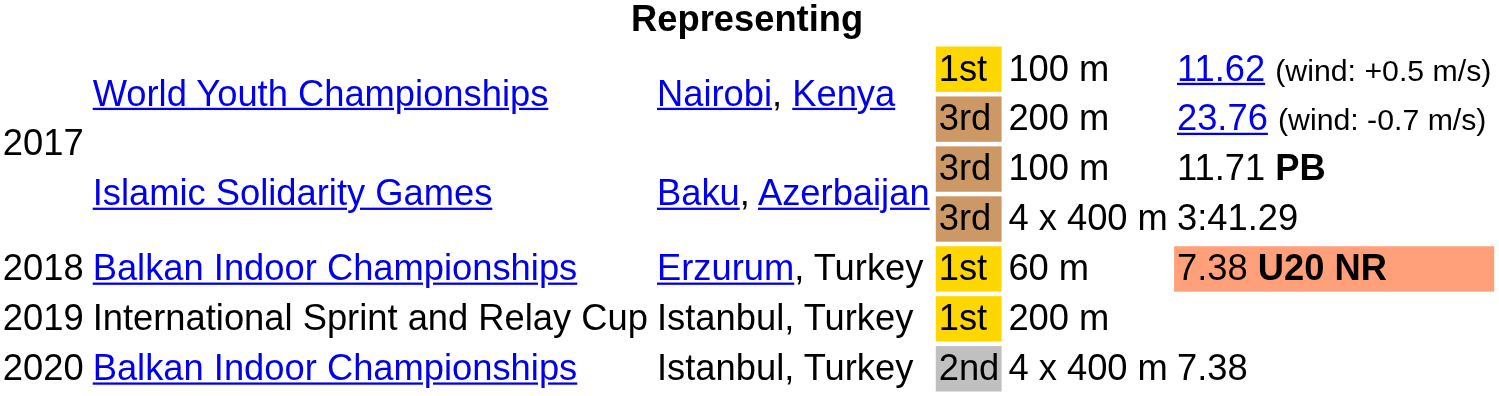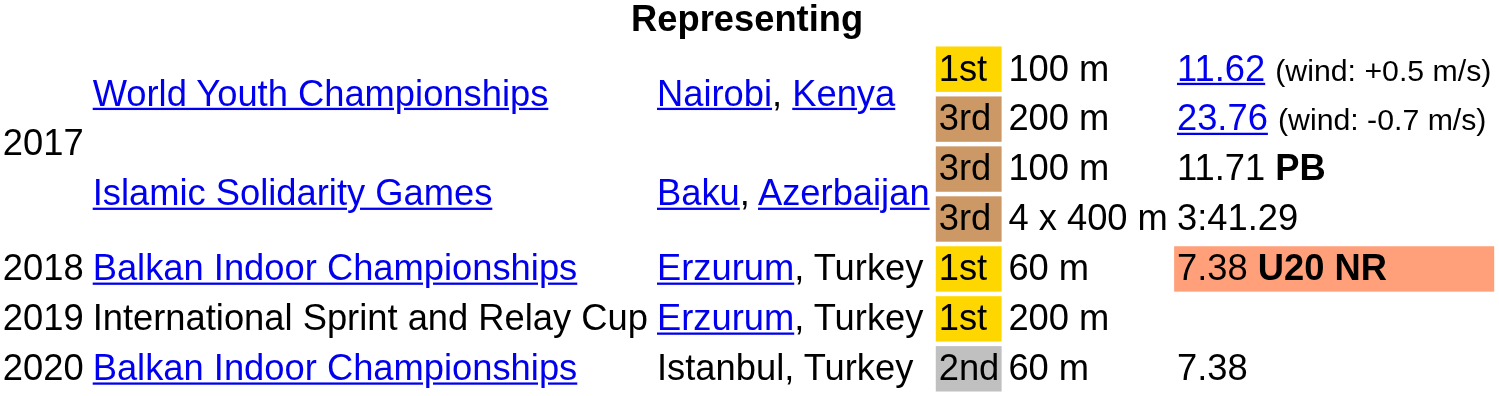 <table>
 <tr>
 <th colspan="6">Representing </th>
 </tr>
 <tr>
 <td rowspan=4>2017</td>
 <td rowspan=2><a href='#'>World Youth Championships</a></td>
 <td rowspan=2><a href='#'>Nairobi</a>, <a href='#'>Kenya</a></td>
 <td bgcolor=gold>1st</td>
 <td>100 m</td>
 <td><a href='#'>11.62</a> <small>(wind: +0.5 m/s)</small></td>
 </tr>
 <tr>
 <td bgcolor="cc9966">3rd</td>
 <td>200 m</td>
 <td><a href='#'>23.76</a> <small>(wind: -0.7 m/s)</small></td>
 </tr>
 <tr>
 <td rowspan=2><a href='#'>Islamic Solidarity Games</a></td>
 <td rowspan=2><a href='#'>Baku</a>, <a href='#'>Azerbaijan</a></td>
 <td bgcolor="cc9966">3rd</td>
 <td>100 m</td>
 <td>11.71 <strong>PB</strong></td>
 </tr>
 <tr>
 <td bgcolor="cc9966">3rd</td>
 <td>4 x 400 m</td>
 <td>3:41.29</td>
 </tr>
 <tr>
 <td>2018</td>
 <td><a href='#'>Balkan Indoor Championships</a></td>
 <td><a href='#'>Erzurum</a>, Turkey</td>
 <td bgcolor=gold>1st</td>
 <td>60 m</td>
 <td style="background: lightsalmon;">7.38  <strong>U20 NR</strong></td>
 </tr>
 <tr>
 <td>2019</td>
 <td>International Sprint and Relay Cup</td>
-<td>Istanbul, Turkey</td>
+<td><a href='#'>Erzurum</a>, Turkey</td>
 <td bgcolor=gold>1st</td>
 <td>200 m</td>
 <td></td>
 </tr>
 <tr>
 <td>2020</td>
 <td><a href='#'>Balkan Indoor Championships</a></td>
 <td>Istanbul, Turkey</td>
 <td bgcolor=silver>2nd</td>
-<td>4 x 400 m</td>
+<td>60 m</td>
 <td>7.38</td>
 </tr>
 </table>
